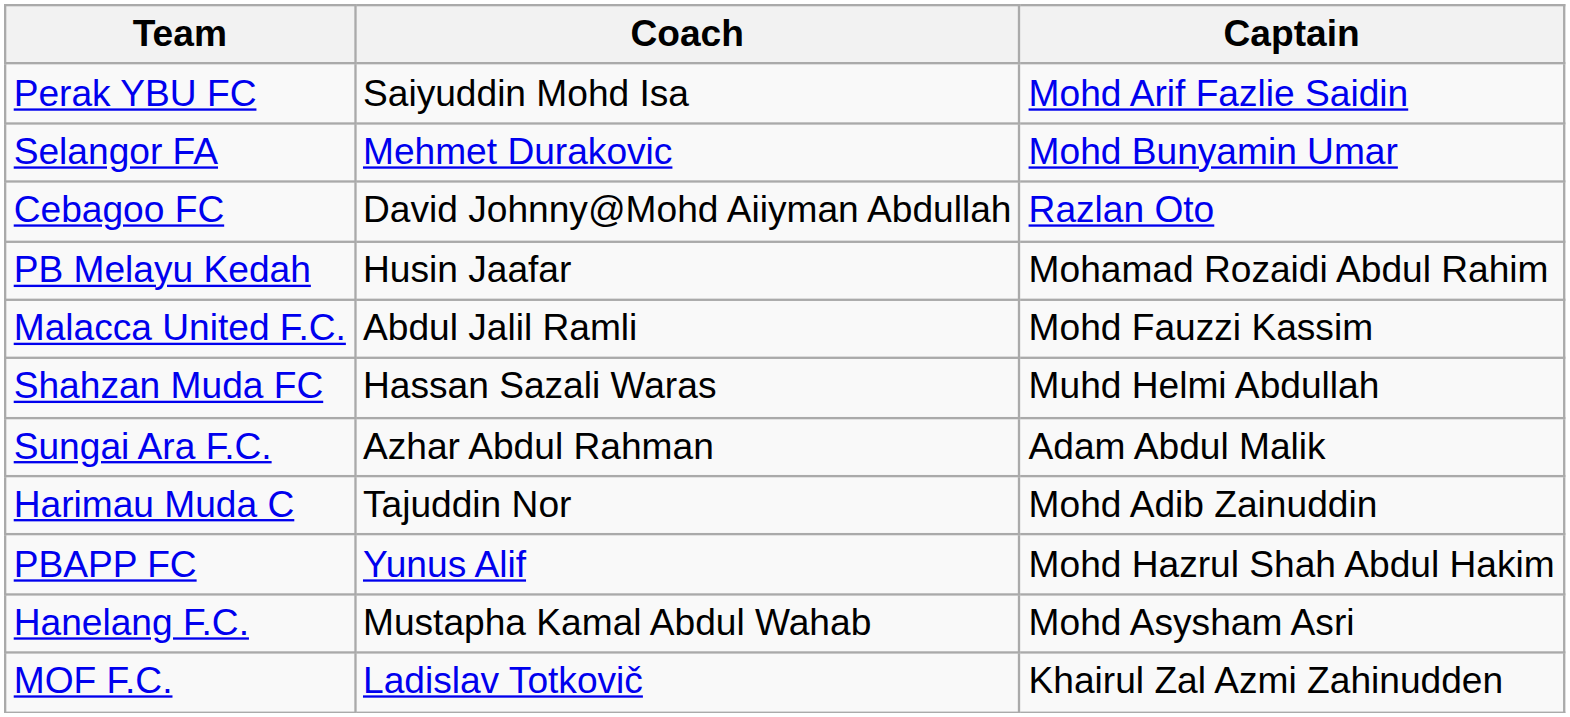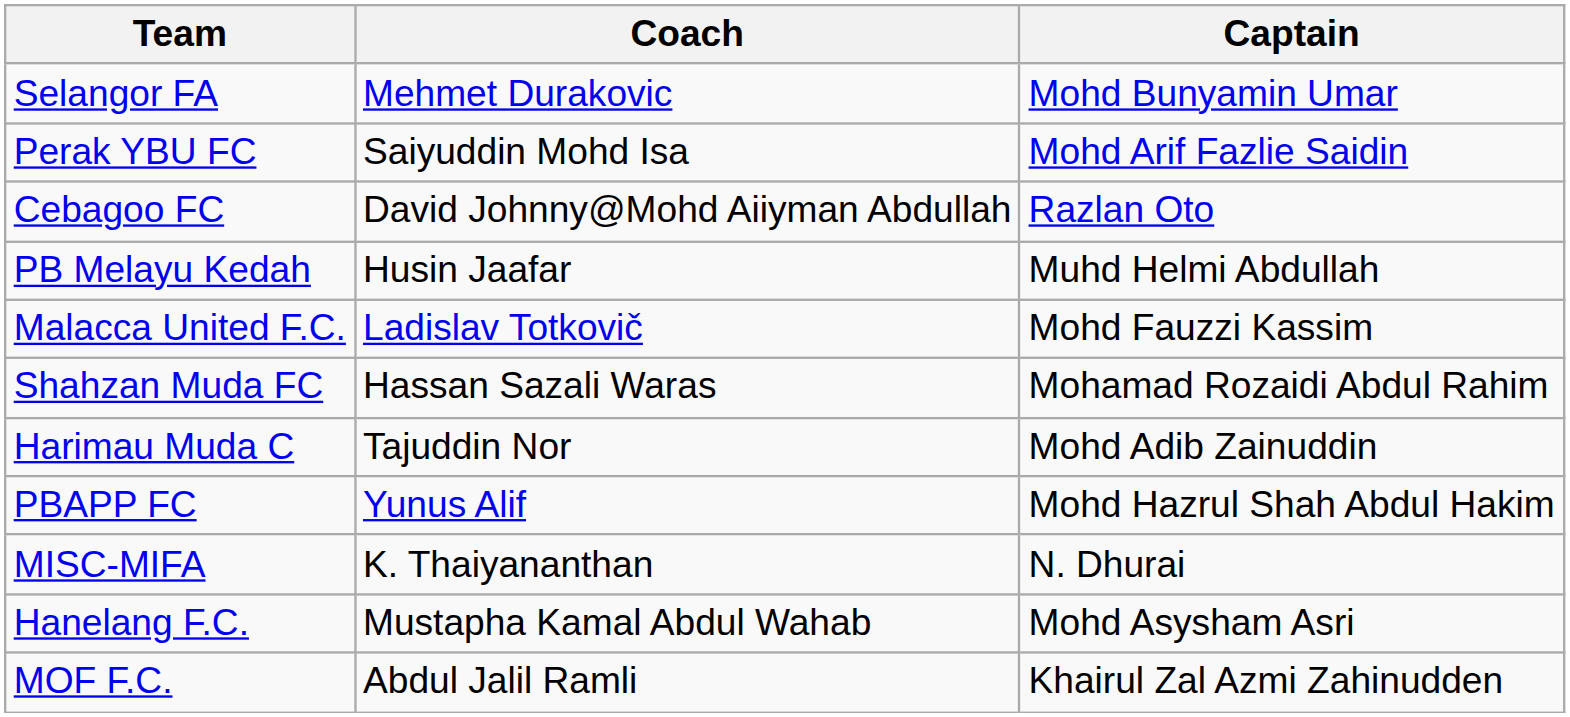 <table class="wikitable sortable" style="text-align: left;">
 <tr>
 <th>Team</th>
 <th>Coach</th>
 <th>Captain</th>
 </tr>
 <tr>
+<td><a href='#'>Selangor FA</a></td>
+<td><a href='#'>Mehmet Durakovic</a></td>
+<td><a href='#'>Mohd Bunyamin Umar</a></td>
+</tr>
+<tr>
 <td><a href='#'>Perak YBU FC</a></td>
 <td>Saiyuddin Mohd Isa</td>
 <td><a href='#'>Mohd Arif Fazlie Saidin</a></td>
-</tr>
-<tr>
-<td><a href='#'>Selangor FA</a></td>
-<td><a href='#'>Mehmet Durakovic</a></td>
-<td><a href='#'>Mohd Bunyamin Umar</a></td>
 </tr>
 <tr>
 <td><a href='#'>Cebagoo FC</a></td>
 <td>David Johnny@Mohd Aiiyman Abdullah</td>
 <td><a href='#'>Razlan Oto</a></td>
 </tr>
 <tr>
 <td><a href='#'>PB Melayu Kedah</a></td>
 <td>Husin Jaafar</td>
-<td>Mohamad Rozaidi Abdul Rahim</td>
+<td>Muhd Helmi Abdullah</td>
 </tr>
 <tr>
 <td><a href='#'>Malacca United F.C.</a></td>
-<td>Abdul Jalil Ramli</td>
+<td><a href='#'>Ladislav Totkovič</a></td>
 <td>Mohd Fauzzi Kassim</td>
 </tr>
 <tr>
 <td><a href='#'>Shahzan Muda FC</a></td>
 <td>Hassan Sazali Waras</td>
-<td>Muhd Helmi Abdullah</td>
-</tr>
-<tr>
-<td><a href='#'>Sungai Ara F.C.</a></td>
-<td>Azhar Abdul Rahman</td>
-<td>Adam Abdul Malik</td>
+<td>Mohamad Rozaidi Abdul Rahim</td>
 </tr>
 <tr>
 <td><a href='#'>Harimau Muda C</a></td>
 <td>Tajuddin Nor</td>
 <td>Mohd Adib Zainuddin</td>
 </tr>
 <tr>
 <td><a href='#'>PBAPP FC</a></td>
 <td><a href='#'>Yunus Alif</a></td>
 <td>Mohd Hazrul Shah Abdul Hakim</td>
 </tr>
 <tr>
+<td><a href='#'>MISC-MIFA</a></td>
+<td>K. Thaiyananthan</td>
+<td>N. Dhurai</td>
+</tr>
+<tr>
 <td><a href='#'>Hanelang F.C.</a></td>
 <td>Mustapha Kamal Abdul Wahab</td>
 <td>Mohd Asysham Asri</td>
 </tr>
 <tr>
 <td><a href='#'>MOF F.C.</a></td>
-<td><a href='#'>Ladislav Totkovič</a></td>
+<td>Abdul Jalil Ramli</td>
 <td>Khairul Zal Azmi Zahinudden</td>
 </tr>
 </table>
